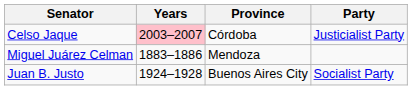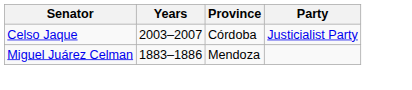 <table class=wikitable>
 <tr>
 <th>Senator</th>
 <th>Years</th>
 <th>Province</th>
 <th>Party</th>
 </tr>
 <tr>
 <td><a href='#'>Celso Jaque</a></td>
-<td style="background: pink;">2003–2007</td>
+<td>2003–2007</td>
 <td>Córdoba</td>
 <td><a href='#'>Justicialist Party</a></td>
 </tr>
 <tr>
 <td><a href='#'>Miguel Juárez Celman</a></td>
 <td>1883–1886</td>
 <td>Mendoza</td>
 <td></td>
 </tr>
-<tr>
-<td><a href='#'>Juan B. Justo</a></td>
-<td>1924–1928</td>
-<td>Buenos Aires City</td>
-<td><a href='#'>Socialist Party</a></td>
-</tr>
 </table>
